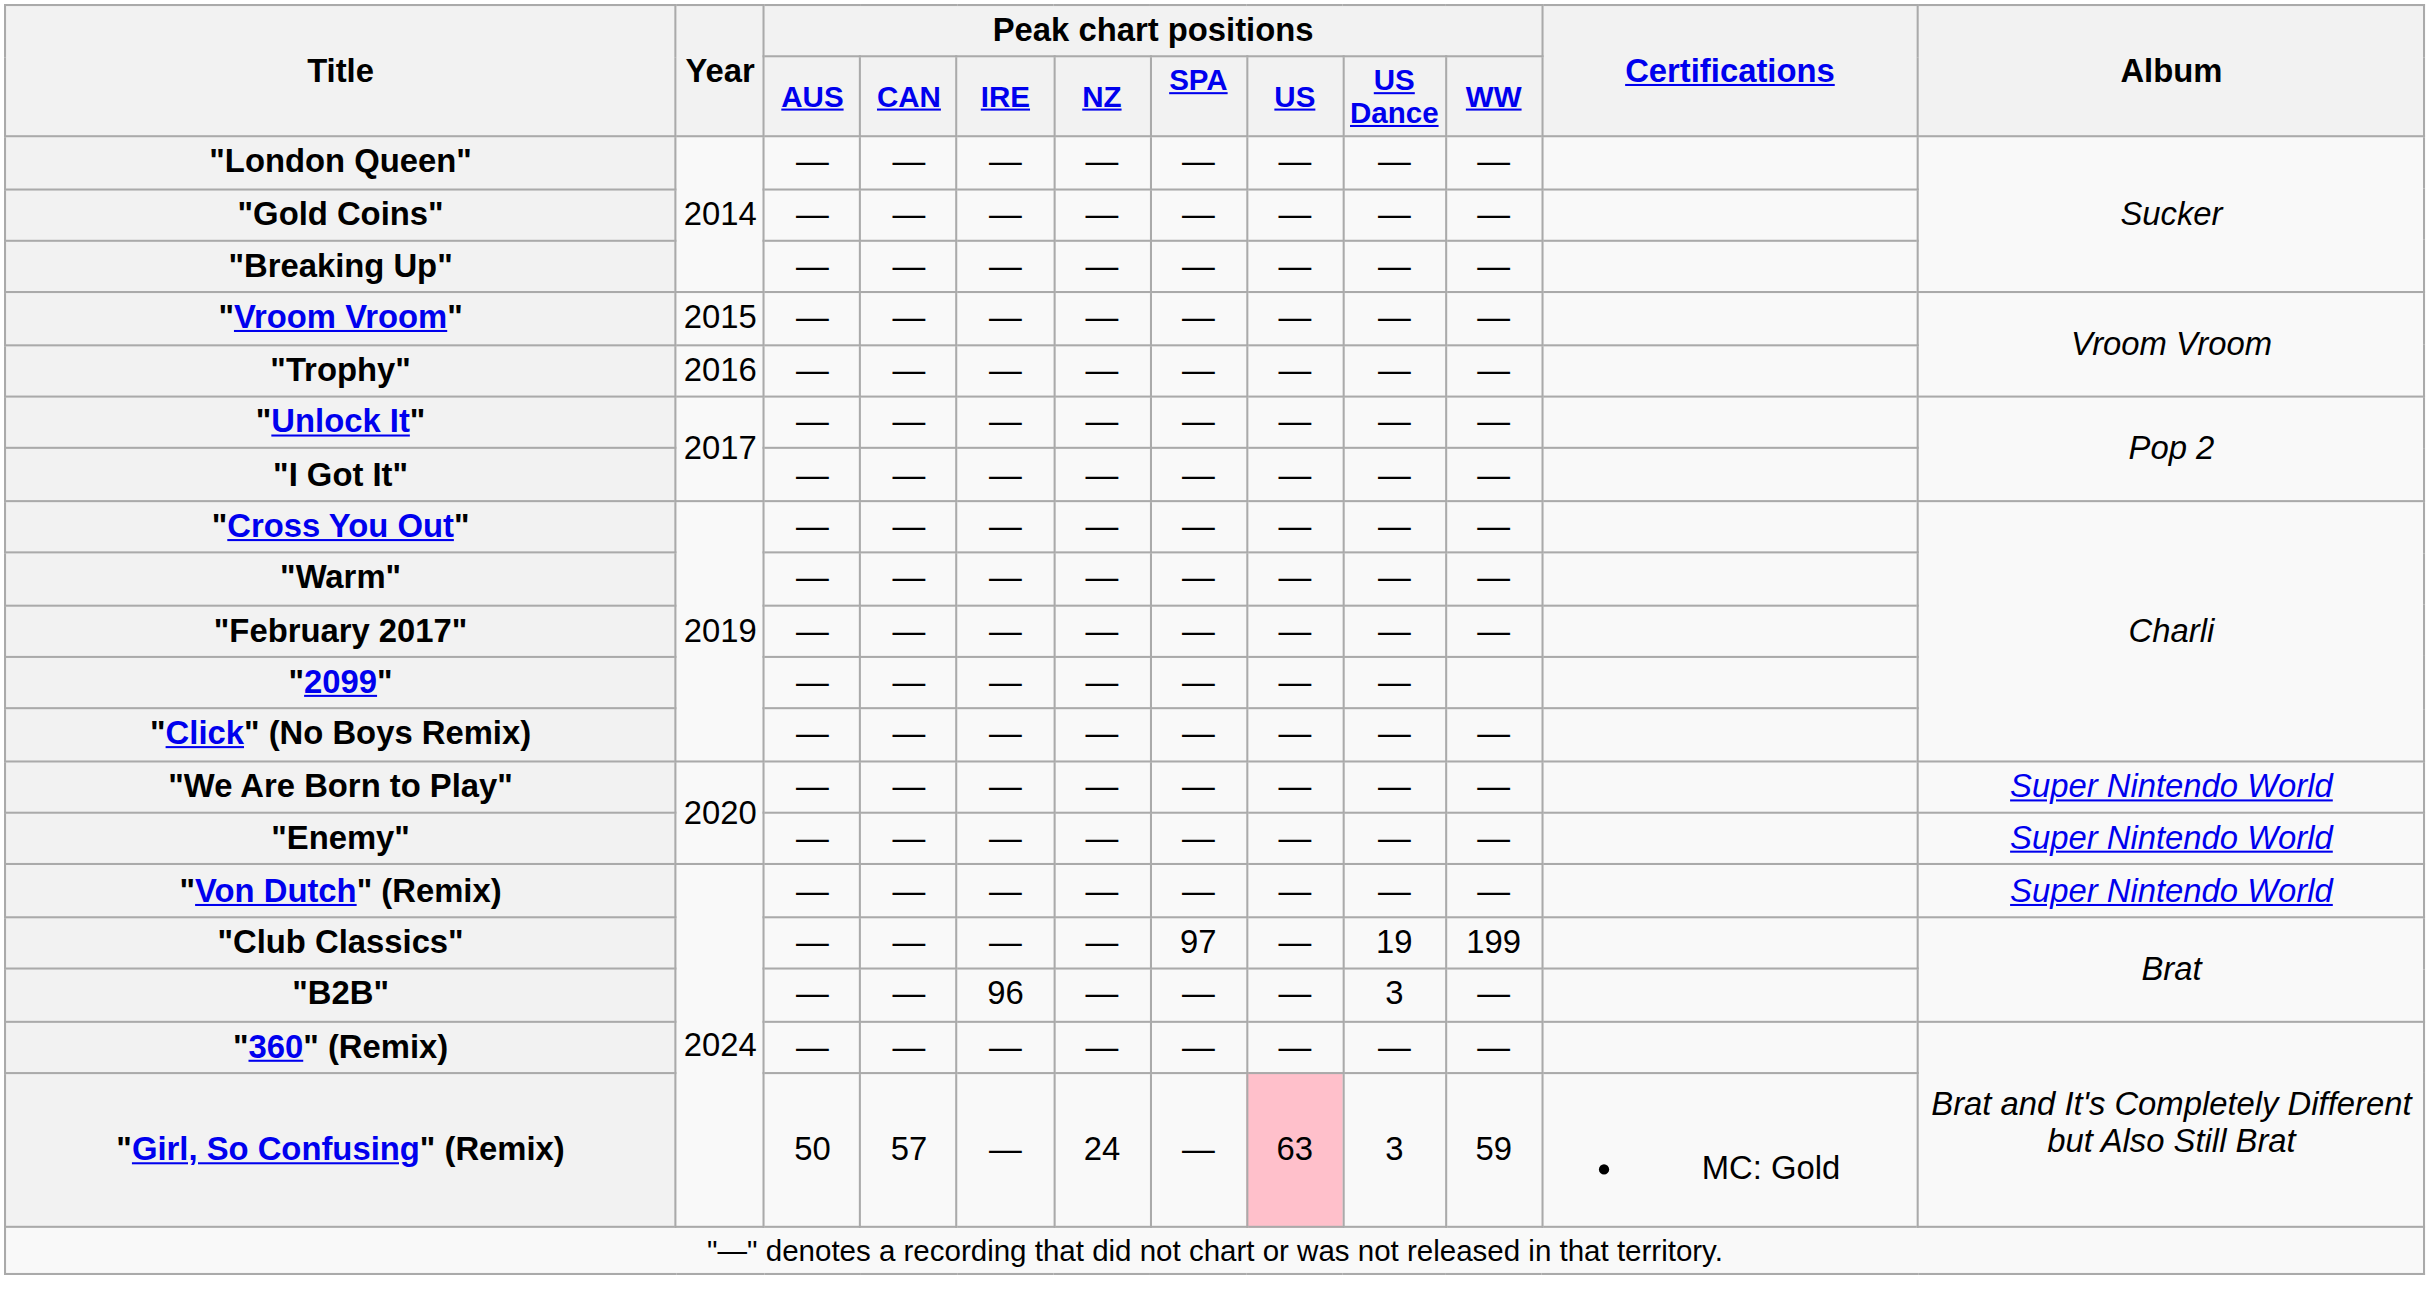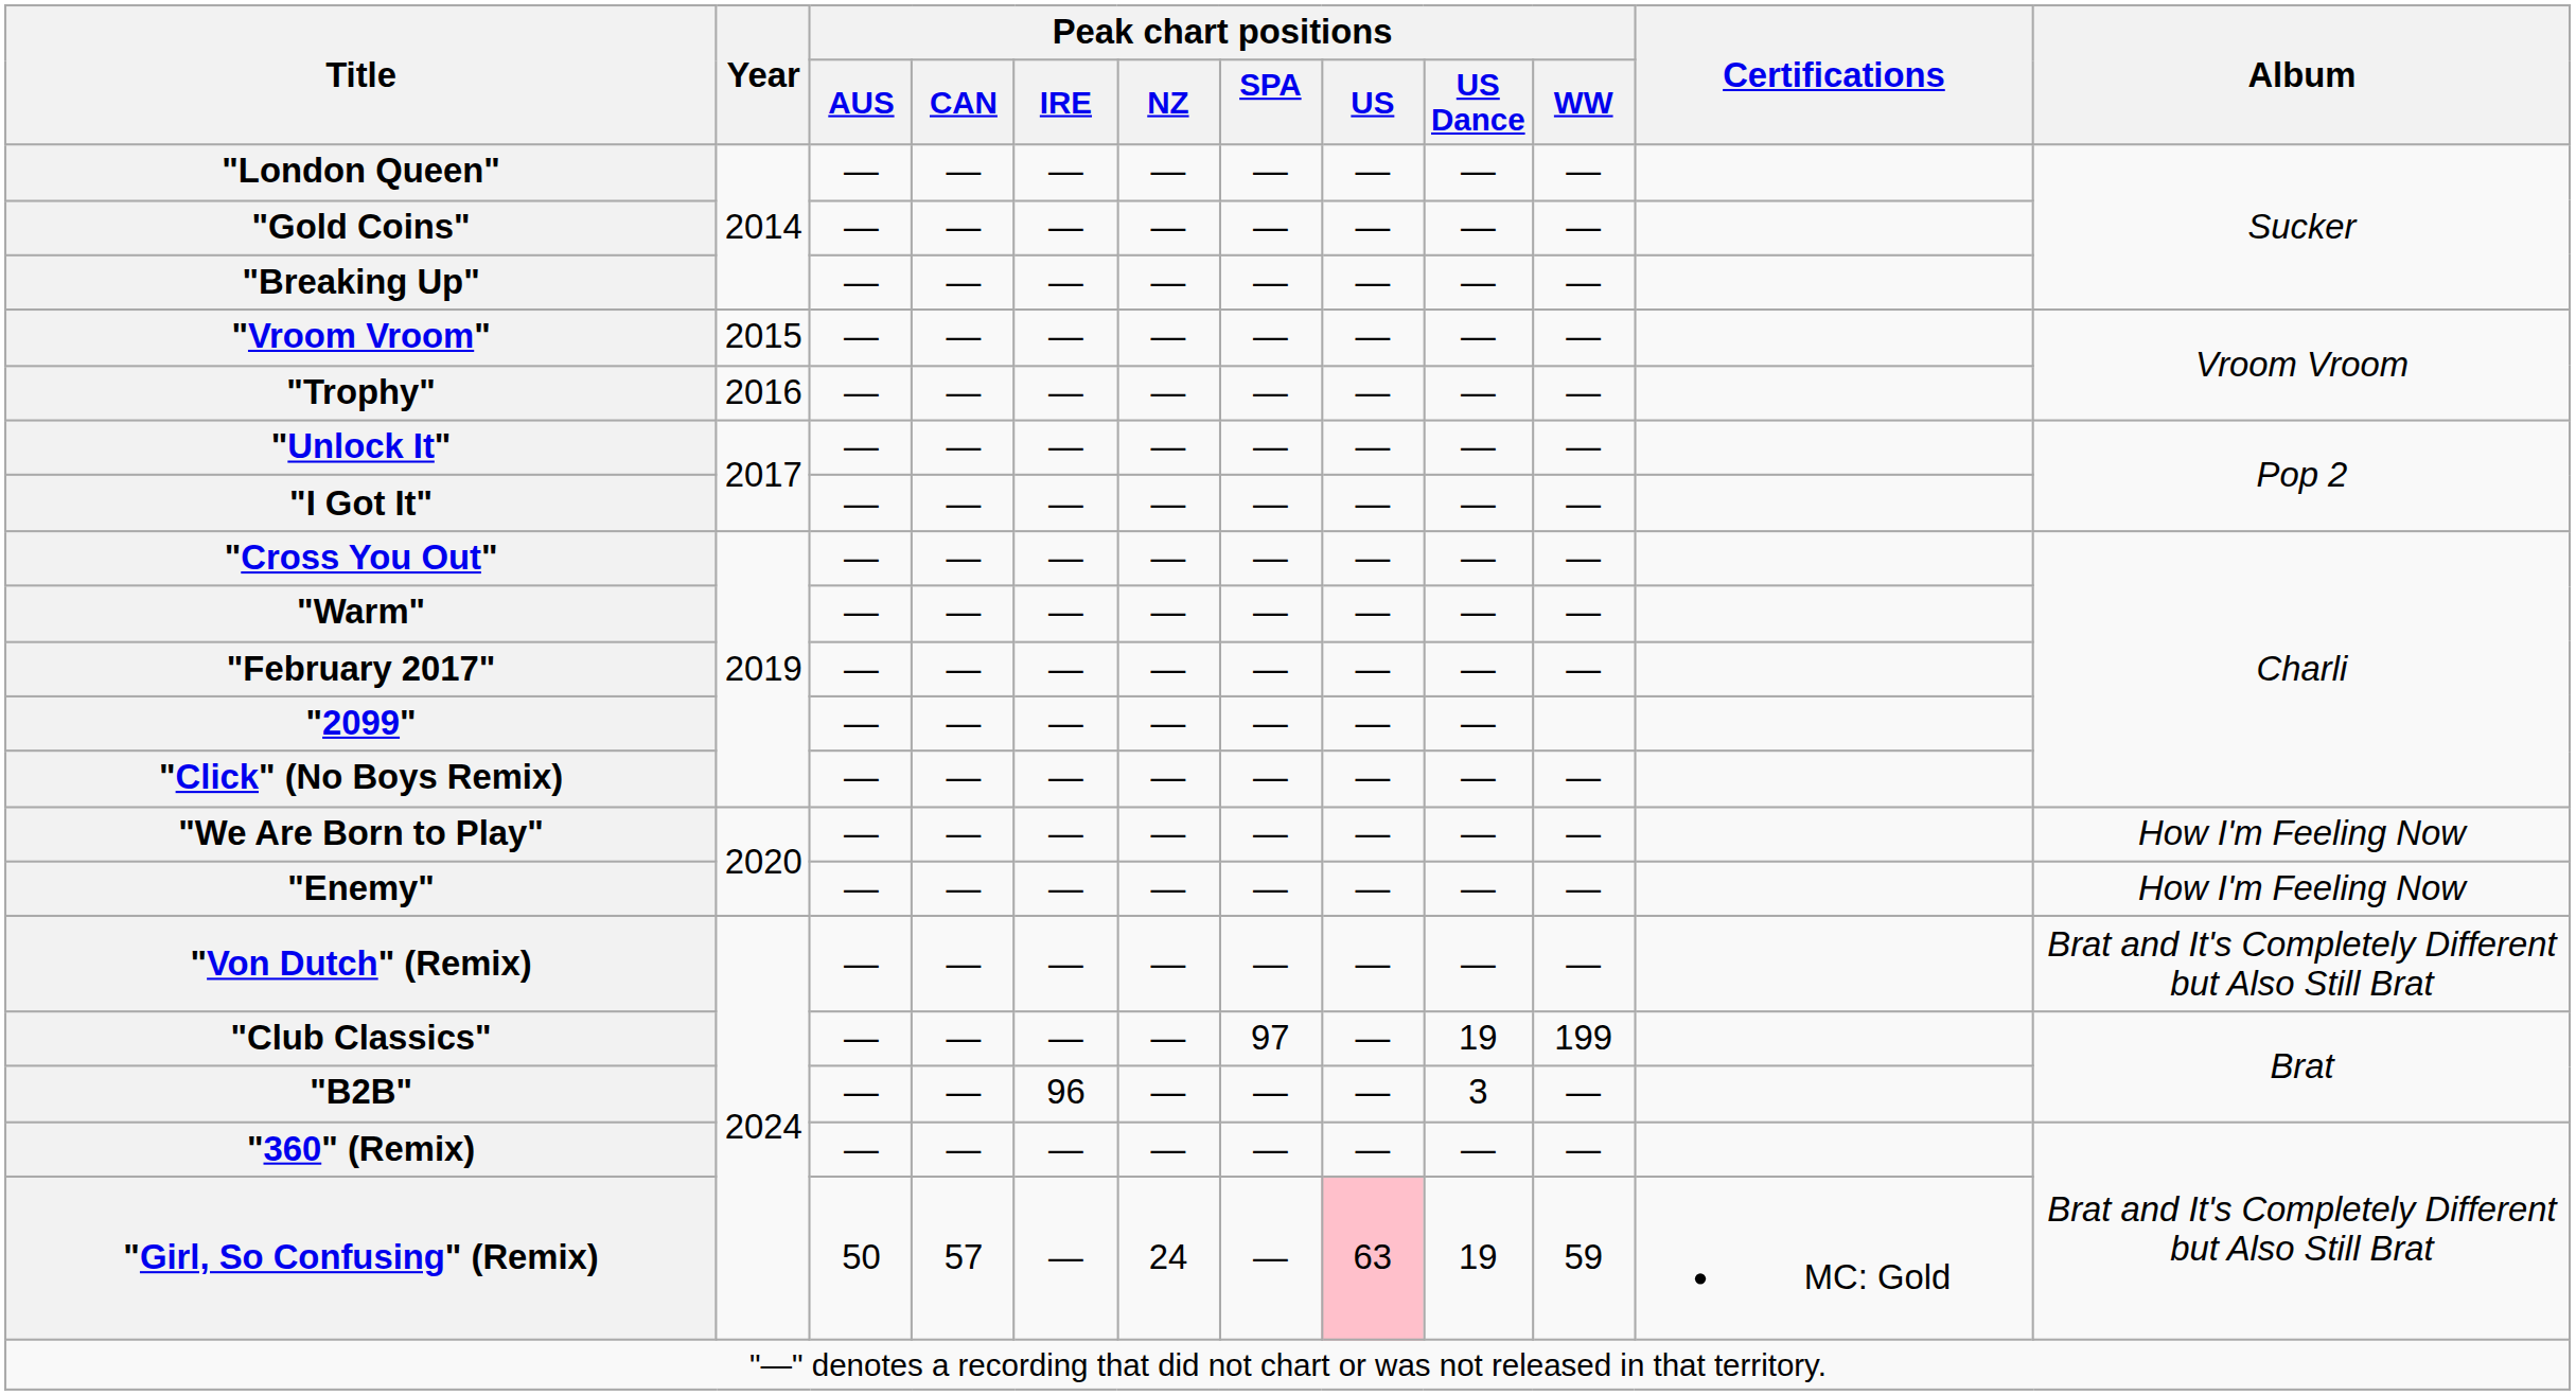 <table class="wikitable plainrowheaders" style="text-align:center;">
 <tr>
 <th scope="col" rowspan="2" style="width:20em;">Title</th>
 <th scope="col" rowspan="2" style="width:1em;">Year</th>
 <th colspan="8" scope="col">Peak chart positions</th>
 <th scope="col" rowspan="2" style="width:11em;"><a href='#'>Certifications</a></th>
 <th scope="col" rowspan="2" style="width:15em;">Album</th>
 </tr>
 <tr>
 <th scope="col" style="width:2.8em;font-size:90%;"><a href='#'>AUS</a><br></th>
 <th scope="col" style="width:2.8em;font-size:90%;"><a href='#'>CAN</a><br></th>
 <th scope="col" style="width:2.8em;font-size:90%;"><a href='#'>IRE</a><br></th>
 <th scope="col" style="width:2.8em;font-size:90%;"><a href='#'>NZ</a><br></th>
 <th scope="col" style="width:2.8em;font-size:90%;"><a href='#'>SPA</a><br><br></th>
 <th scope="col" style="width:2.8em;font-size:90%;"><a href='#'>US</a><br></th>
 <th scope="col" style="width:2.5em;font-size:90%;"><a href='#'>US<br>Dance</a><br></th>
 <th scope="col" style="width:2.8em;font-size:90%;"><a href='#'>WW</a><br></th>
 </tr>
 <tr>
 <th scope="row">"London Queen"</th>
 <td rowspan="3">2014</td>
 <td>—</td>
 <td>—</td>
 <td>—</td>
 <td>—</td>
 <td>—</td>
 <td>—</td>
 <td>—</td>
 <td>—</td>
 <td></td>
 <td rowspan="3"><em>Sucker</em></td>
 </tr>
 <tr>
 <th scope="row">"Gold Coins"</th>
 <td>—</td>
 <td>—</td>
 <td>—</td>
 <td>—</td>
 <td>—</td>
 <td>—</td>
 <td>—</td>
 <td>—</td>
 <td></td>
 </tr>
 <tr>
 <th scope="row">"Breaking Up"</th>
 <td>—</td>
 <td>—</td>
 <td>—</td>
 <td>—</td>
 <td>—</td>
 <td>—</td>
 <td>—</td>
 <td>—</td>
 <td></td>
 </tr>
 <tr>
 <th scope="row">"<a href='#'>Vroom Vroom</a>"</th>
 <td>2015</td>
 <td>—</td>
 <td>—</td>
 <td>—</td>
 <td>—</td>
 <td>—</td>
 <td>—</td>
 <td>—</td>
 <td>—</td>
 <td></td>
 <td rowspan="2"><em>Vroom Vroom</em></td>
 </tr>
 <tr>
 <th scope="row">"Trophy"</th>
 <td>2016</td>
 <td>—</td>
 <td>—</td>
 <td>—</td>
 <td>—</td>
 <td>—</td>
 <td>—</td>
 <td>—</td>
 <td>—</td>
 <td></td>
 </tr>
 <tr>
 <th scope="row">"<a href='#'>Unlock It</a>"<br></th>
 <td rowspan="2">2017</td>
 <td>—</td>
 <td>—</td>
 <td>—</td>
 <td>—</td>
 <td>—</td>
 <td>—</td>
 <td>—</td>
 <td>—</td>
 <td></td>
 <td rowspan="2"><em>Pop 2</em></td>
 </tr>
 <tr>
 <th scope="row">"I Got It"<br></th>
 <td>—</td>
 <td>—</td>
 <td>—</td>
 <td>—</td>
 <td>—</td>
 <td>—</td>
 <td>—</td>
 <td>—</td>
 <td></td>
 </tr>
 <tr>
 <th scope="row">"<a href='#'>Cross You Out</a>"<br></th>
 <td rowspan="5">2019</td>
 <td>—</td>
 <td>—</td>
 <td>—</td>
 <td>—</td>
 <td>—</td>
 <td>—</td>
 <td>—</td>
 <td>—</td>
 <td></td>
 <td rowspan="5"><em>Charli</em></td>
 </tr>
 <tr>
 <th scope="row">"Warm"<br></th>
 <td>—</td>
 <td>—</td>
 <td>—</td>
 <td>—</td>
 <td>—</td>
 <td>—</td>
 <td>—</td>
 <td>—</td>
 <td></td>
 </tr>
 <tr>
 <th scope="row">"February 2017"<br></th>
 <td>—</td>
 <td>—</td>
 <td>—</td>
 <td>—</td>
 <td>—</td>
 <td>—</td>
 <td>—</td>
 <td>—</td>
 <td></td>
 </tr>
 <tr>
 <th scope="row">"<a href='#'>2099</a>"<br></th>
 <td>—</td>
 <td>—</td>
 <td>—</td>
 <td>—</td>
 <td>—</td>
 <td>—</td>
 <td>—</td>
 <td></td>
 </tr>
 <tr>
 <th scope="row">"<a href='#'>Click</a>" (No Boys Remix)<br></th>
 <td>—</td>
 <td>—</td>
 <td>—</td>
 <td>—</td>
 <td>—</td>
 <td>—</td>
 <td>—</td>
 <td>—</td>
 <td></td>
 </tr>
 <tr>
 <th scope="row">"We Are Born to Play"<br></th>
 <td rowspan="2">2020</td>
 <td>—</td>
 <td>—</td>
 <td>—</td>
 <td>—</td>
 <td>—</td>
 <td>—</td>
 <td>—</td>
 <td>—</td>
 <td></td>
-<td><em><a href='#'>Super Nintendo World</a></em></td>
+<td><em>How I'm Feeling Now</em></td>
 </tr>
 <tr>
 <th scope="row">"Enemy"</th>
 <td>—</td>
 <td>—</td>
 <td>—</td>
 <td>—</td>
 <td>—</td>
 <td>—</td>
 <td>—</td>
 <td>—</td>
 <td></td>
-<td><em><a href='#'>Super Nintendo World</a></em></td>
+<td><em>How I'm Feeling Now</em></td>
 </tr>
 <tr>
 <th scope="row">"<a href='#'>Von Dutch</a>" (Remix)<br></th>
 <td rowspan="5">2024</td>
 <td>—</td>
 <td>—</td>
 <td>—</td>
 <td>—</td>
 <td>—</td>
 <td>—</td>
 <td>—</td>
 <td>—</td>
 <td></td>
-<td><em><a href='#'>Super Nintendo World</a></em></td>
+<td><em>Brat and It's Completely Different but Also Still Brat</em></td>
 </tr>
 <tr>
 <th scope="row">"Club Classics"</th>
 <td>—</td>
 <td>—</td>
 <td>—</td>
 <td>—</td>
 <td>97</td>
 <td>—</td>
 <td>19</td>
 <td>199</td>
 <td></td>
 <td rowspan="2"><em>Brat</em></td>
 </tr>
 <tr>
 <th scope="row">"B2B"</th>
 <td>—</td>
 <td>—</td>
 <td>96<br></td>
 <td>—</td>
 <td>—</td>
 <td>—</td>
 <td>3</td>
 <td>—</td>
 <td></td>
 </tr>
 <tr>
 <th scope="row">"<a href='#'>360</a>" (Remix)<br></th>
 <td>—</td>
 <td>—</td>
 <td>—</td>
 <td>—</td>
 <td>—</td>
 <td>—</td>
 <td>—</td>
 <td>—</td>
 <td></td>
 <td rowspan="2"><em>Brat and It's Completely Different but Also Still Brat</em></td>
 </tr>
 <tr>
 <th scope="row">"<a href='#'>Girl, So Confusing</a>" (Remix)<br></th>
 <td>50</td>
 <td>57</td>
 <td>—</td>
 <td>24</td>
 <td>—</td>
 <td style="background: pink;">63</td>
-<td>3</td>
+<td>19</td>
 <td>59</td>
 <td><br><ul><li>MC: Gold</li></ul></td>
 </tr>
 <tr>
 <td colspan="16" style="font-size:90%">"—" denotes a recording that did not chart or was not released in that territory.</td>
 </tr>
 </table>
